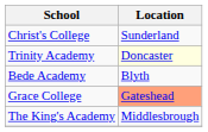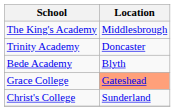 <table class="wikitable sortable">
 <tr>
 <th>School</th>
 <th>Location</th>
 </tr>
 <tr>
-<td><a href='#'>Christ's College</a></td>
-<td> <a href='#'>Sunderland</a></td>
+<td><a href='#'>The King's Academy</a></td>
+<td> <a href='#'>Middlesbrough</a></td>
 </tr>
 <tr>
 <td><a href='#'>Trinity Academy</a></td>
-<td style="background: lightyellow;"> <a href='#'>Doncaster</a></td>
+<td> <a href='#'>Doncaster</a></td>
 </tr>
 <tr>
 <td><a href='#'>Bede Academy</a></td>
 <td> <a href='#'>Blyth</a></td>
 </tr>
 <tr>
 <td><a href='#'>Grace College</a></td>
 <td style="background: lightsalmon;"> <a href='#'>Gateshead</a></td>
 </tr>
 <tr>
-<td><a href='#'>The King's Academy</a></td>
-<td> <a href='#'>Middlesbrough</a></td>
+<td><a href='#'>Christ's College</a></td>
+<td> <a href='#'>Sunderland</a></td>
 </tr>
 <tr>
 </tr>
 </table>
